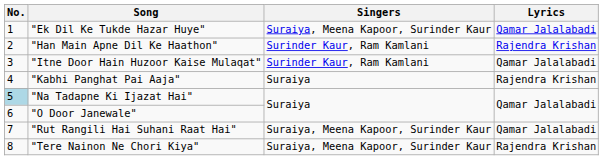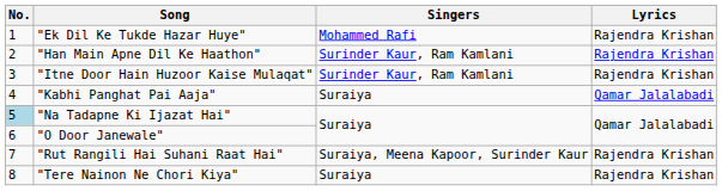 <table class="wikitable" style="font-size:95%;">
 <tr>
 <th>No.</th>
 <th>Song</th>
 <th>Singers</th>
 <th>Lyrics</th>
 </tr>
 <tr>
 <td>1</td>
 <td>"Ek Dil Ke Tukde Hazar Huye"</td>
-<td><a href='#'>Suraiya</a>, Meena Kapoor, Surinder Kaur</td>
-<td><a href='#'>Qamar Jalalabadi</a></td>
+<td><a href='#'>Mohammed Rafi</a></td>
+<td>Rajendra Krishan</td>
 </tr>
 <tr>
 <td>2</td>
 <td>"Han Main Apne Dil Ke Haathon"</td>
 <td><a href='#'>Surinder Kaur</a>, Ram Kamlani</td>
 <td><a href='#'>Rajendra Krishan</a></td>
 </tr>
 <tr>
 <td>3</td>
 <td>"Itne Door Hain Huzoor Kaise Mulaqat"</td>
 <td><a href='#'>Surinder Kaur</a>, Ram Kamlani</td>
-<td>Qamar Jalalabadi</td>
+<td>Rajendra Krishan</td>
 </tr>
 <tr>
 <td>4</td>
 <td>"Kabhi Panghat Pai Aaja"</td>
 <td>Suraiya</td>
-<td>Rajendra Krishan</td>
+<td><a href='#'>Qamar Jalalabadi</a></td>
 </tr>
 <tr>
 <td style="background: lightblue;">5</td>
 <td>"Na Tadapne Ki Ijazat Hai"</td>
 <td rowspan=2>Suraiya</td>
 <td rowspan=2>Qamar Jalalabadi</td>
 </tr>
 <tr>
 <td>6</td>
 <td>"O Door Janewale"</td>
 </tr>
 <tr>
 <td>7</td>
 <td>"Rut Rangili Hai Suhani Raat Hai"</td>
 <td>Suraiya, Meena Kapoor, Surinder Kaur</td>
-<td>Qamar Jalalabadi</td>
+<td>Rajendra Krishan</td>
 </tr>
 <tr>
 <td>8</td>
 <td>"Tere Nainon Ne Chori Kiya"</td>
-<td>Suraiya, Meena Kapoor, Surinder Kaur</td>
+<td>Suraiya</td>
 <td>Rajendra Krishan</td>
 </tr>
 </table>
